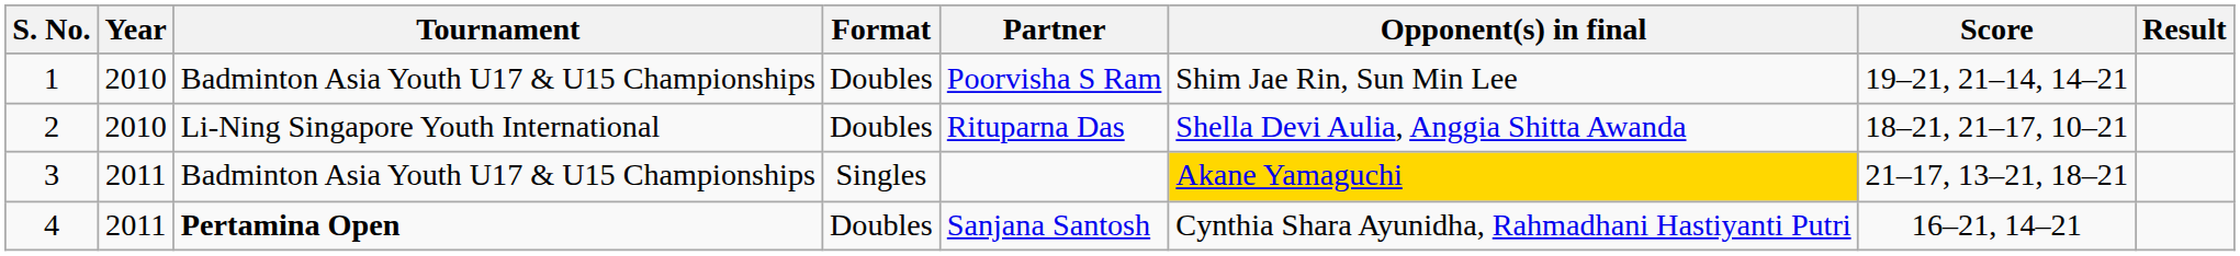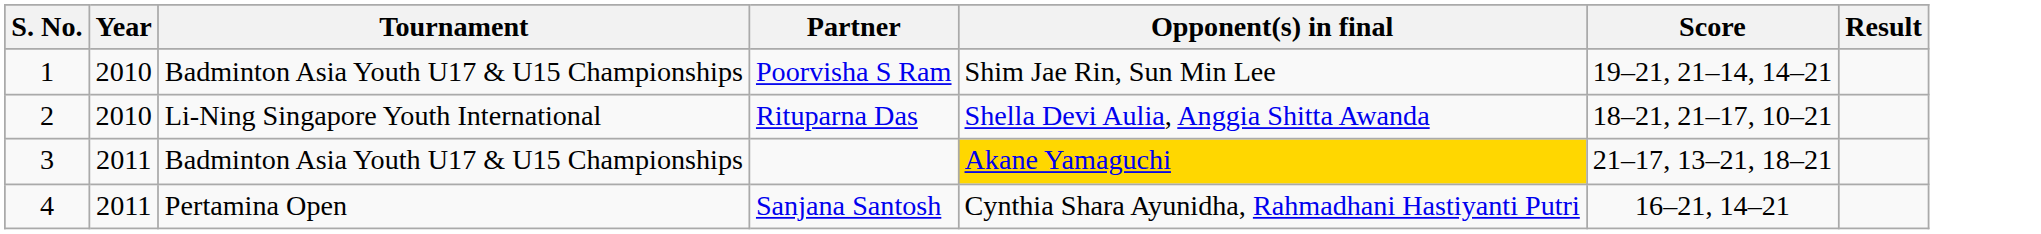 <table class="wikitable">
 <tr>
 <th>S. No.</th>
 <th>Year</th>
 <th>Tournament</th>
-<th>Format</th>
 <th>Partner</th>
 <th>Opponent(s) in final</th>
 <th>Score</th>
 <th>Result</th>
 </tr>
 <tr>
 <td align="center">1</td>
 <td align="center">2010</td>
 <td>Badminton Asia Youth U17 & U15 Championships</td>
-<td align="center">Doubles</td>
 <td> <a href='#'>Poorvisha S Ram</a></td>
 <td> Shim Jae Rin, Sun Min Lee</td>
 <td align="center">19–21, 21–14, 14–21</td>
 <td align="center"></td>
 </tr>
 <tr>
 <td align="center">2</td>
 <td align="center">2010</td>
 <td>Li-Ning Singapore Youth International</td>
-<td align="center">Doubles</td>
 <td> <a href='#'>Rituparna Das</a></td>
 <td> <a href='#'>Shella Devi Aulia</a>, <a href='#'>Anggia Shitta Awanda</a></td>
 <td align="center">18–21, 21–17, 10–21</td>
 <td align="center"></td>
 </tr>
 <tr>
 <td align="center">3</td>
 <td align="center">2011</td>
 <td>Badminton Asia Youth U17 & U15 Championships</td>
-<td align="center">Singles</td>
 <td align="center" style=color:black></td>
 <td style="background: gold;"> <a href='#'>Akane Yamaguchi</a></td>
 <td align="center">21–17, 13–21, 18–21</td>
 <td align="center"></td>
 </tr>
 <tr>
 <td align="center">4</td>
 <td align="center">2011</td>
-<td><strong>Pertamina Open</strong></td>
-<td align="center">Doubles</td>
+<td>Pertamina Open</td>
 <td> <a href='#'>Sanjana Santosh</a></td>
 <td> Cynthia Shara Ayunidha, <a href='#'>Rahmadhani Hastiyanti Putri</a></td>
 <td align="center">16–21, 14–21</td>
 <td align="center"></td>
 </tr>
 </table>
